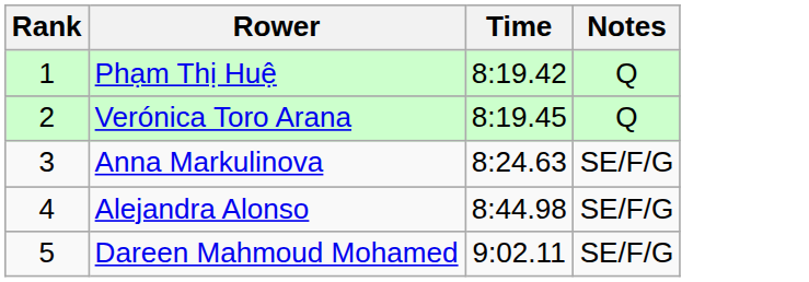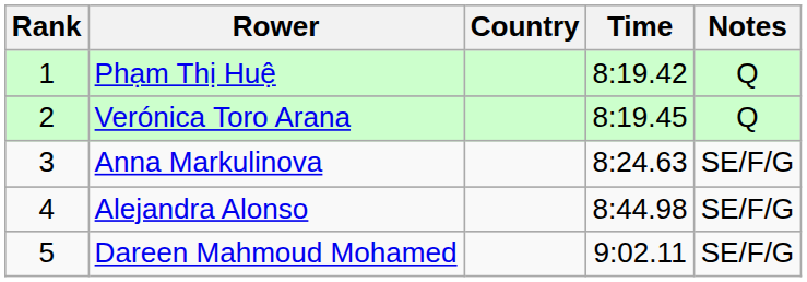 <table class="wikitable" style="text-align:center">
 <tr>
 <th>Rank</th>
 <th>Rower</th>
+<th>Country</th>
 <th>Time</th>
 <th>Notes</th>
 </tr>
 <tr bgcolor=ccffcc>
 <td>1</td>
 <td align="left"><a href='#'>Phạm Thị Huệ</a></td>
+<td align="left"></td>
 <td>8:19.42</td>
 <td>Q</td>
 </tr>
 <tr bgcolor=ccffcc>
 <td>2</td>
 <td align="left"><a href='#'>Verónica Toro Arana</a></td>
+<td align="left"></td>
 <td>8:19.45</td>
 <td>Q</td>
 </tr>
 <tr>
 <td>3</td>
 <td align="left"><a href='#'>Anna Markulinova</a></td>
+<td align="left"></td>
 <td>8:24.63</td>
 <td>SE/F/G</td>
 </tr>
 <tr>
 <td>4</td>
 <td align="left"><a href='#'>Alejandra Alonso</a></td>
+<td align="left"></td>
 <td>8:44.98</td>
 <td>SE/F/G</td>
 </tr>
 <tr>
 <td>5</td>
 <td align="left"><a href='#'>Dareen Mahmoud Mohamed</a></td>
+<td align="left"></td>
 <td>9:02.11</td>
 <td>SE/F/G</td>
 </tr>
 </table>
